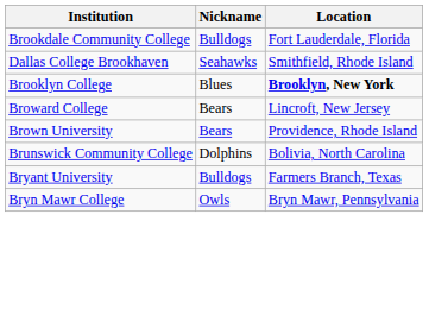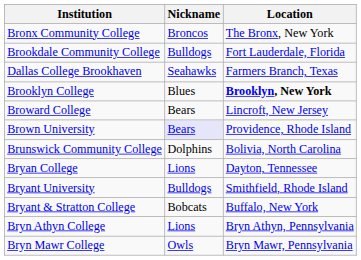 <table class="wikitable">
 <tr>
 <th>Institution</th>
 <th>Nickname</th>
 <th>Location</th>
+</tr>
+<tr>
+<td><a href='#'>Bronx Community College</a></td>
+<td><a href='#'>Broncos</a></td>
+<td><a href='#'>The Bronx</a>, New York</td>
 </tr>
 <tr>
 <td><a href='#'>Brookdale Community College</a></td>
 <td><a href='#'>Bulldogs</a></td>
 <td><a href='#'>Fort Lauderdale, Florida</a></td>
 </tr>
 <tr>
 <td><a href='#'>Dallas College Brookhaven</a></td>
 <td><a href='#'>Seahawks</a></td>
-<td><a href='#'>Smithfield, Rhode Island</a></td>
+<td><a href='#'>Farmers Branch, Texas</a></td>
 </tr>
 <tr>
 <td><a href='#'>Brooklyn College</a></td>
 <td>Blues</td>
 <td><strong><a href='#'>Brooklyn</a>, New York</strong></td>
 </tr>
 <tr>
 <td><a href='#'>Broward College</a></td>
 <td>Bears</td>
 <td><a href='#'>Lincroft, New Jersey</a></td>
 </tr>
 <tr>
 <td><a href='#'>Brown University</a></td>
-<td><a href='#'>Bears</a></td>
+<td style="background: lavender;"><a href='#'>Bears</a></td>
 <td><a href='#'>Providence, Rhode Island</a></td>
 </tr>
 <tr>
 <td><a href='#'>Brunswick Community College</a></td>
 <td>Dolphins</td>
 <td><a href='#'>Bolivia, North Carolina</a></td>
 </tr>
 <tr>
+<td><a href='#'>Bryan College</a></td>
+<td><a href='#'>Lions</a></td>
+<td><a href='#'>Dayton, Tennessee</a></td>
+</tr>
+<tr>
 <td><a href='#'>Bryant University</a></td>
 <td><a href='#'>Bulldogs</a></td>
-<td><a href='#'>Farmers Branch, Texas</a></td>
+<td><a href='#'>Smithfield, Rhode Island</a></td>
+</tr>
+<tr>
+<td><a href='#'>Bryant & Stratton College</a></td>
+<td>Bobcats</td>
+<td><a href='#'>Buffalo, New York</a></td>
+</tr>
+<tr>
+<td><a href='#'>Bryn Athyn College</a></td>
+<td><a href='#'>Lions</a></td>
+<td><a href='#'>Bryn Athyn, Pennsylvania</a></td>
 </tr>
 <tr>
 <td><a href='#'>Bryn Mawr College</a></td>
 <td><a href='#'>Owls</a></td>
 <td><a href='#'>Bryn Mawr, Pennsylvania</a></td>
 </tr>
 </table>
